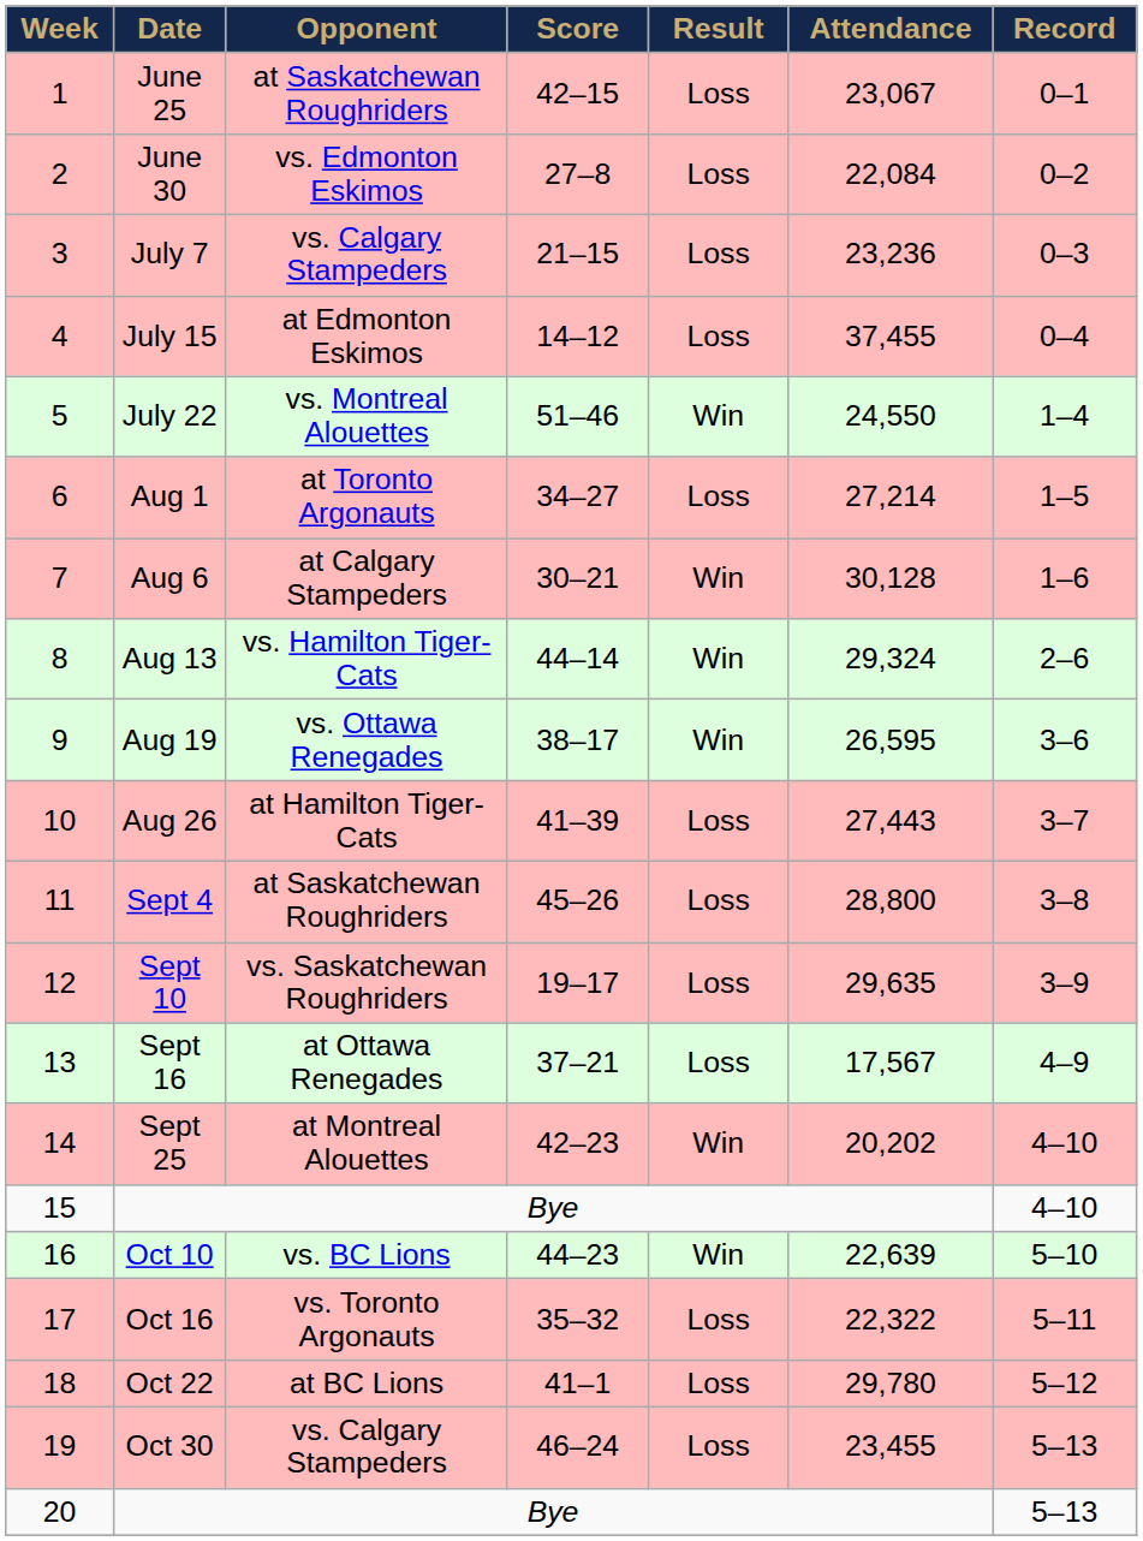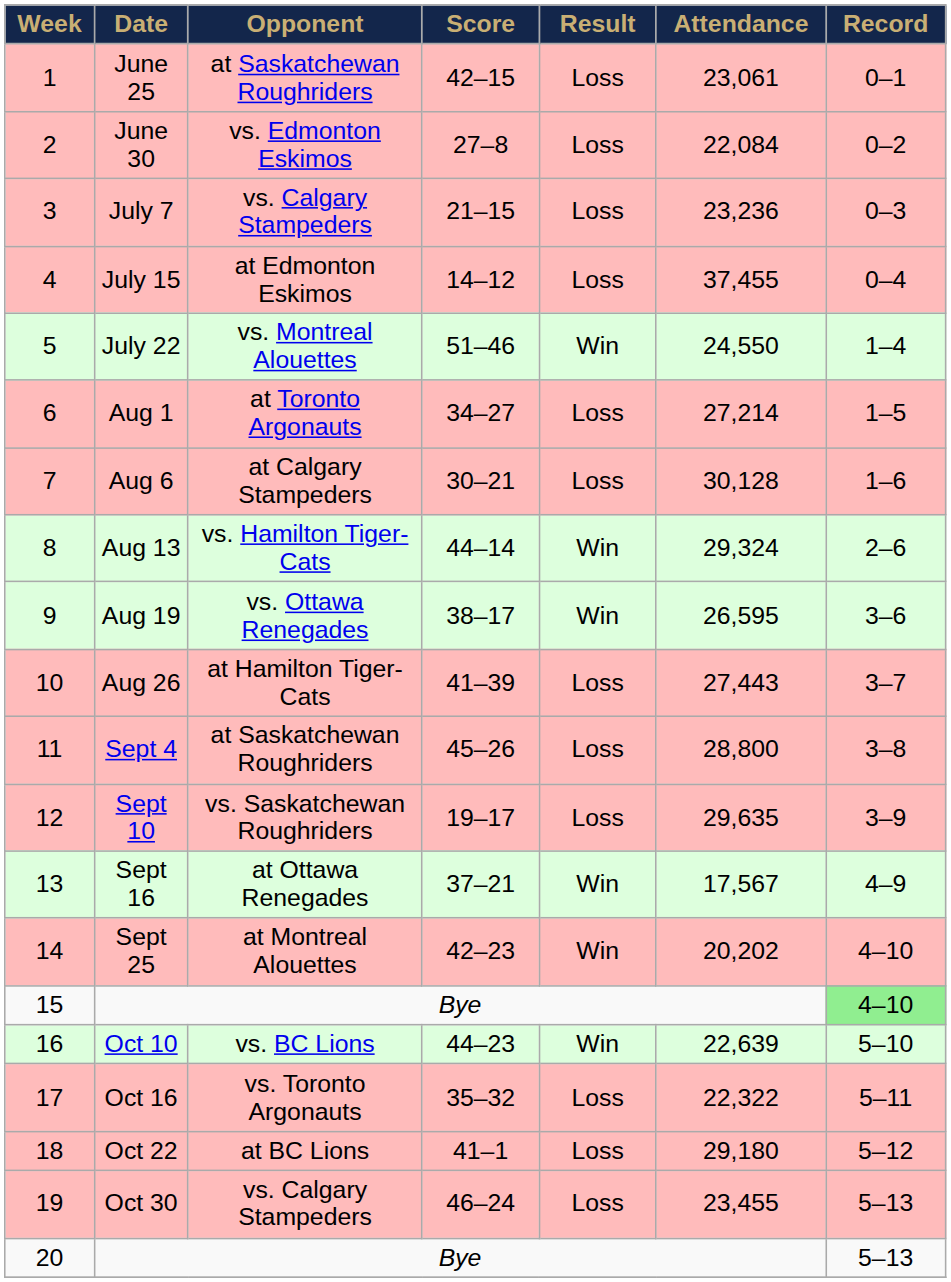 <table class="wikitable sortable sortable">
 <tr>
 <th style="background:#13264B;color:#C9AF74;" width="6%">Week</th>
 <th style="background:#13264B;color:#C9AF74;" width="8%">Date</th>
 <th style="background:#13264B;color:#C9AF74;" width="20%">Opponent</th>
 <th style="background:#13264B;color:#C9AF74;" width="10%">Score</th>
 <th style="background:#13264B;color:#C9AF74;" width="10%">Result</th>
 <th style="background:#13264B;color:#C9AF74;" width="10%">Attendance</th>
 <th style="background:#13264B;color:#C9AF74;" width="10%">Record</th>
 </tr>
 <tr align="center" bgcolor="#ffbbbb">
 <td>1</td>
 <td>June 25</td>
 <td>at <a href='#'>Saskatchewan Roughriders</a></td>
 <td>42–15</td>
 <td>Loss</td>
-<td>23,067</td>
+<td>23,061</td>
 <td>0–1</td>
 </tr>
 <tr align="center" bgcolor="#ffbbbb">
 <td>2</td>
 <td>June 30</td>
 <td>vs. <a href='#'>Edmonton Eskimos</a></td>
 <td>27–8</td>
 <td>Loss</td>
 <td>22,084</td>
 <td>0–2</td>
 </tr>
 <tr align="center" bgcolor="#ffbbbb">
 <td>3</td>
 <td>July 7</td>
 <td>vs. <a href='#'>Calgary Stampeders</a></td>
 <td>21–15</td>
 <td>Loss</td>
 <td>23,236</td>
 <td>0–3</td>
 </tr>
 <tr align="center" bgcolor="#ffbbbb">
 <td>4</td>
 <td>July 15</td>
 <td>at Edmonton Eskimos</td>
 <td>14–12</td>
 <td>Loss</td>
 <td>37,455</td>
 <td>0–4</td>
 </tr>
 <tr align="center" bgcolor="#ddffdd">
 <td>5</td>
 <td>July 22</td>
 <td>vs. <a href='#'>Montreal Alouettes</a></td>
 <td>51–46</td>
 <td>Win</td>
 <td>24,550</td>
 <td>1–4</td>
 </tr>
 <tr align="center" bgcolor="#ffbbbb">
 <td>6</td>
 <td>Aug 1</td>
 <td>at <a href='#'>Toronto Argonauts</a></td>
 <td>34–27</td>
 <td>Loss</td>
 <td>27,214</td>
 <td>1–5</td>
 </tr>
 <tr align="center" bgcolor="#ffbbbb">
 <td>7</td>
 <td>Aug 6</td>
 <td>at Calgary Stampeders</td>
 <td>30–21</td>
-<td>Win</td>
+<td>Loss</td>
 <td>30,128</td>
 <td>1–6</td>
 </tr>
 <tr align="center" bgcolor="#ddffdd">
 <td>8</td>
 <td>Aug 13</td>
 <td>vs. <a href='#'>Hamilton Tiger-Cats</a></td>
 <td>44–14</td>
 <td>Win</td>
 <td>29,324</td>
 <td>2–6</td>
 </tr>
 <tr align="center" bgcolor="#ddffdd">
 <td>9</td>
 <td>Aug 19</td>
 <td>vs. <a href='#'>Ottawa Renegades</a></td>
 <td>38–17</td>
 <td>Win</td>
 <td>26,595</td>
 <td>3–6</td>
 </tr>
 <tr align="center" bgcolor="#ffbbbb">
 <td>10</td>
 <td>Aug 26</td>
 <td>at Hamilton Tiger-Cats</td>
 <td>41–39</td>
 <td>Loss</td>
 <td>27,443</td>
 <td>3–7</td>
 </tr>
 <tr align="center" bgcolor="#ffbbbb">
 <td>11</td>
 <td><a href='#'>Sept 4</a></td>
 <td>at Saskatchewan Roughriders</td>
 <td>45–26</td>
 <td>Loss</td>
 <td>28,800</td>
 <td>3–8</td>
 </tr>
 <tr align="center" bgcolor="#ffbbbb">
 <td>12</td>
 <td><a href='#'>Sept 10</a></td>
 <td>vs. Saskatchewan Roughriders</td>
 <td>19–17</td>
 <td>Loss</td>
 <td>29,635</td>
 <td>3–9</td>
 </tr>
 <tr align="center" bgcolor="#ddffdd">
 <td>13</td>
 <td>Sept 16</td>
 <td>at Ottawa Renegades</td>
 <td>37–21</td>
-<td>Loss</td>
+<td>Win</td>
 <td>17,567</td>
 <td>4–9</td>
 </tr>
 <tr align="center" bgcolor="ffbbbb">
 <td>14</td>
 <td>Sept 25</td>
 <td>at Montreal Alouettes</td>
 <td>42–23</td>
 <td>Win</td>
 <td>20,202</td>
 <td>4–10</td>
 </tr>
 <tr align="center">
 <td>15</td>
 <td colSpan=5 align="center"><em>Bye</em></td>
-<td>4–10</td>
+<td style="background: lightgreen;">4–10</td>
 </tr>
 <tr align="center" bgcolor="#ddffdd">
 <td>16</td>
 <td><a href='#'>Oct 10</a></td>
 <td>vs. <a href='#'>BC Lions</a></td>
 <td>44–23</td>
 <td>Win</td>
 <td>22,639</td>
 <td>5–10</td>
 </tr>
 <tr align="center" bgcolor="ffbbbb">
 <td>17</td>
 <td>Oct 16</td>
 <td>vs. Toronto Argonauts</td>
 <td>35–32</td>
 <td>Loss</td>
 <td>22,322</td>
 <td>5–11</td>
 </tr>
 <tr align="center" bgcolor="#ffbbbb">
 <td>18</td>
 <td>Oct 22</td>
 <td>at BC Lions</td>
 <td>41–1</td>
 <td>Loss</td>
-<td>29,780</td>
+<td>29,180</td>
 <td>5–12</td>
 </tr>
 <tr align="center" bgcolor="#ffbbbb">
 <td>19</td>
 <td>Oct 30</td>
 <td>vs. Calgary Stampeders</td>
 <td>46–24</td>
 <td>Loss</td>
 <td>23,455</td>
 <td>5–13</td>
 </tr>
 <tr align="center">
 <td>20</td>
 <td colSpan=5 align="center"><em>Bye</em></td>
 <td>5–13</td>
 </tr>
 <tr>
 </tr>
 </table>
